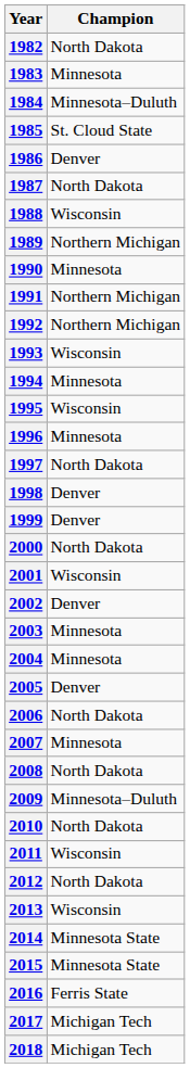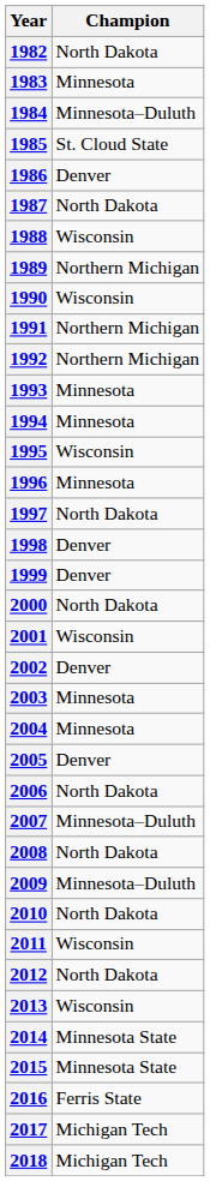 <table class="wikitable" style="font-size:90%;">
 <tr>
 <th>Year</th>
 <th>Champion</th>
 </tr>
 <tr>
 <th><a href='#'>1982</a></th>
 <td>North Dakota</td>
 </tr>
 <tr>
 <th><a href='#'>1983</a></th>
 <td>Minnesota</td>
 </tr>
 <tr>
 <th><a href='#'>1984</a></th>
 <td>Minnesota–Duluth</td>
 </tr>
 <tr>
 <th><a href='#'>1985</a></th>
 <td>St. Cloud State</td>
 </tr>
 <tr>
 <th><a href='#'>1986</a></th>
 <td>Denver</td>
 </tr>
 <tr>
 <th><a href='#'>1987</a></th>
 <td>North Dakota</td>
 </tr>
 <tr>
 <th><a href='#'>1988</a></th>
 <td>Wisconsin</td>
 </tr>
 <tr>
 <th><a href='#'>1989</a></th>
 <td>Northern Michigan</td>
 </tr>
 <tr>
 <th><a href='#'>1990</a></th>
-<td>Minnesota</td>
+<td>Wisconsin</td>
 </tr>
 <tr>
 <th><a href='#'>1991</a></th>
 <td>Northern Michigan</td>
 </tr>
 <tr>
 <th><a href='#'>1992</a></th>
 <td>Northern Michigan</td>
 </tr>
 <tr>
 <th><a href='#'>1993</a></th>
-<td>Wisconsin</td>
+<td>Minnesota</td>
 </tr>
 <tr>
 <th><a href='#'>1994</a></th>
 <td>Minnesota</td>
 </tr>
 <tr>
 <th><a href='#'>1995</a></th>
 <td>Wisconsin</td>
 </tr>
 <tr>
 <th><a href='#'>1996</a></th>
 <td>Minnesota</td>
 </tr>
 <tr>
 <th><a href='#'>1997</a></th>
 <td>North Dakota</td>
 </tr>
 <tr>
 <th><a href='#'>1998</a></th>
 <td>Denver</td>
 </tr>
 <tr>
 <th><a href='#'>1999</a></th>
 <td>Denver</td>
 </tr>
 <tr>
 <th><a href='#'>2000</a></th>
 <td>North Dakota</td>
 </tr>
 <tr>
 <th><a href='#'>2001</a></th>
 <td>Wisconsin</td>
 </tr>
 <tr>
 <th><a href='#'>2002</a></th>
 <td>Denver</td>
 </tr>
 <tr>
 <th><a href='#'>2003</a></th>
 <td>Minnesota</td>
 </tr>
 <tr>
 <th><a href='#'>2004</a></th>
 <td>Minnesota</td>
 </tr>
 <tr>
 <th><a href='#'>2005</a></th>
 <td>Denver</td>
 </tr>
 <tr>
 <th><a href='#'>2006</a></th>
 <td>North Dakota</td>
 </tr>
 <tr>
 <th><a href='#'>2007</a></th>
-<td>Minnesota</td>
+<td>Minnesota–Duluth</td>
 </tr>
 <tr>
 <th><a href='#'>2008</a></th>
 <td>North Dakota</td>
 </tr>
 <tr>
 <th><a href='#'>2009</a></th>
 <td>Minnesota–Duluth</td>
 </tr>
 <tr>
 <th><a href='#'>2010</a></th>
 <td>North Dakota</td>
 </tr>
 <tr>
 <th><a href='#'>2011</a></th>
 <td>Wisconsin</td>
 </tr>
 <tr>
 <th><a href='#'>2012</a></th>
 <td>North Dakota</td>
 </tr>
 <tr>
 <th><a href='#'>2013</a></th>
 <td>Wisconsin</td>
 </tr>
 <tr>
 <th><a href='#'>2014</a></th>
 <td>Minnesota State</td>
 </tr>
 <tr>
 <th><a href='#'>2015</a></th>
 <td>Minnesota State</td>
 </tr>
 <tr>
 <th><a href='#'>2016</a></th>
 <td>Ferris State</td>
 </tr>
 <tr>
 <th><a href='#'>2017</a></th>
 <td>Michigan Tech</td>
 </tr>
 <tr>
 <th><a href='#'>2018</a></th>
 <td>Michigan Tech</td>
 </tr>
 </table>
